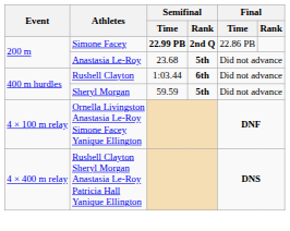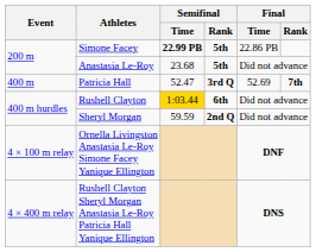 <table class="wikitable" border="1" style="font-size:90%">
 <tr>
 <th rowspan=2>Event</th>
 <th rowspan=2>Athletes</th>
 <th colspan=2>Semifinal</th>
 <th colspan=2>Final</th>
 </tr>
 <tr>
 <th>Time</th>
 <th>Rank</th>
 <th>Time</th>
 <th>Rank</th>
 </tr>
 <tr>
 <td rowspan=2><a href='#'>200 m</a></td>
 <td><a href='#'>Simone Facey</a></td>
 <td align=center><strong>22.99 PB</strong></td>
-<td align=center><strong>2nd Q</strong></td>
+<td align=center><strong>5th</strong></td>
 <td align=center>22.86 PB</td>
 <td align=center></td>
 </tr>
 <tr>
 <td><a href='#'>Anastasia Le-Roy</a></td>
 <td align=center>23.68</td>
 <td align=center><strong>5th</strong></td>
 <td align=center colspan=2>Did not advance</td>
 </tr>
 <tr>
+<td><a href='#'>400 m</a></td>
+<td><a href='#'>Patricia Hall</a></td>
+<td align=center>52.47</td>
+<td align=center><strong>3rd Q</strong></td>
+<td align=center>52.69</td>
+<td align=center><strong>7th</strong></td>
+</tr>
+<tr>
 <td rowspan=2><a href='#'>400 m hurdles</a></td>
 <td><a href='#'>Rushell Clayton</a></td>
-<td align=center>1:03.44</td>
+<td align=center style="background: gold;">1:03.44</td>
 <td align=center><strong>6th</strong></td>
 <td align=center colspan=2>Did not advance</td>
 </tr>
 <tr>
 <td><a href='#'>Sheryl Morgan</a></td>
 <td align=center>59.59</td>
-<td align=center><strong>5th</strong></td>
+<td align=center><strong>2nd Q</strong></td>
 <td align=center colspan=2>Did not advance</td>
 </tr>
 <tr>
 <td><a href='#'>4 × 100 m relay</a></td>
 <td><a href='#'>Ornella Livingston</a><br><a href='#'>Anastasia Le-Roy</a><br><a href='#'>Simone Facey</a><br><a href='#'>Yanique Ellington</a></td>
 <td align=center bgcolor=wheat colspan=2></td>
 <td align=center colspan=2><strong>DNF</strong></td>
 </tr>
 <tr>
 <td><a href='#'>4 × 400 m relay</a></td>
 <td><a href='#'>Rushell Clayton</a><br><a href='#'>Sheryl Morgan</a><br><a href='#'>Anastasia Le-Roy</a><br><a href='#'>Patricia Hall</a><br><a href='#'>Yanique Ellington</a></td>
 <td align=center bgcolor=wheat colspan=2></td>
 <td align=center colspan=2><strong>DNS</strong></td>
 </tr>
 </table>
